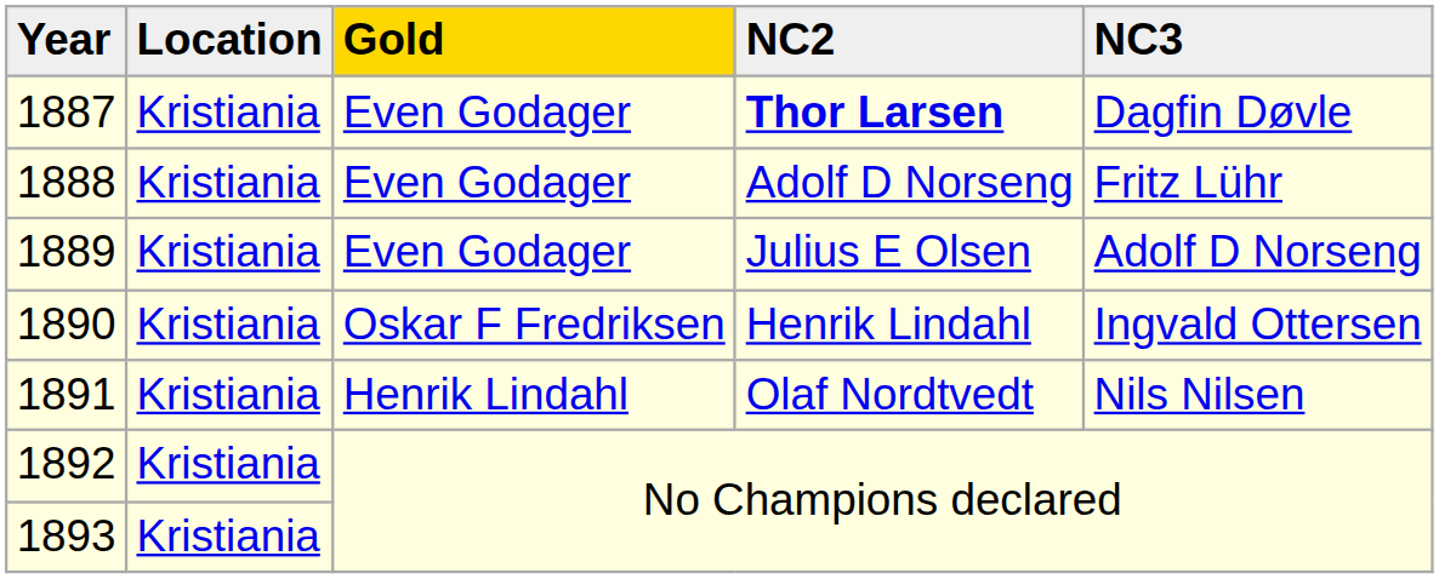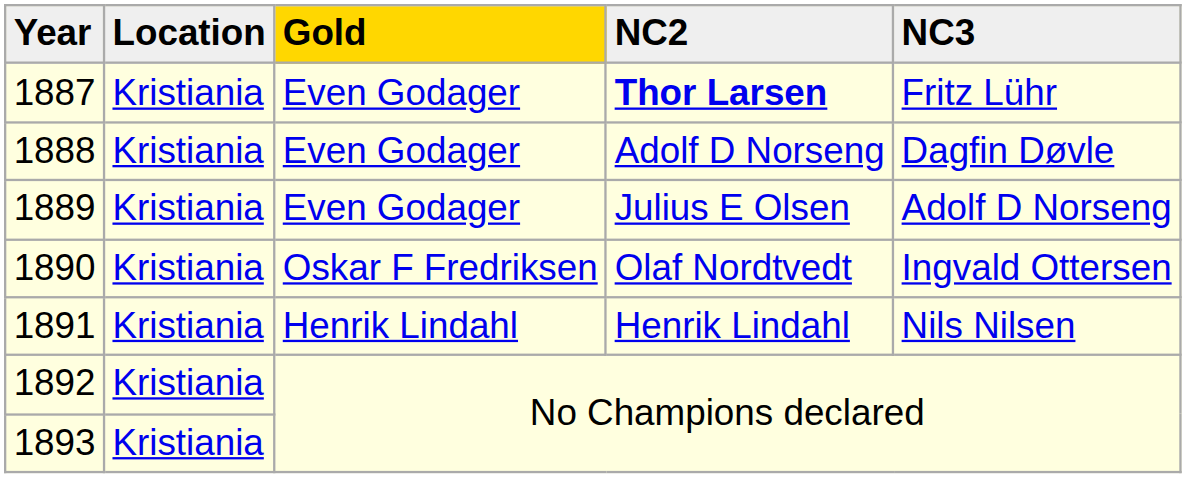 <table class="wikitable" style="background-color:#ffffdf">
 <tr align="left" bgcolor="#efefef">
 <td><strong>Year</strong></td>
 <td><strong>Location</strong></td>
 <td bgcolor=gold><strong>Gold</strong></td>
 <td><strong>NC2</strong></td>
 <td><strong>NC3</strong></td>
 </tr>
 <tr>
 <td>1887</td>
 <td><a href='#'>Kristiania</a></td>
 <td><a href='#'>Even Godager</a></td>
 <td><strong><a href='#'>Thor Larsen</a></strong></td>
-<td><a href='#'>Dagfin Døvle</a></td>
+<td><a href='#'>Fritz Lühr</a></td>
 </tr>
 <tr>
 <td>1888</td>
 <td><a href='#'>Kristiania</a></td>
 <td><a href='#'>Even Godager</a></td>
 <td><a href='#'>Adolf D Norseng</a></td>
-<td><a href='#'>Fritz Lühr</a></td>
+<td><a href='#'>Dagfin Døvle</a></td>
 </tr>
 <tr>
 <td>1889</td>
 <td><a href='#'>Kristiania</a></td>
 <td><a href='#'>Even Godager</a></td>
 <td><a href='#'>Julius E Olsen</a></td>
 <td><a href='#'>Adolf D Norseng</a></td>
 </tr>
 <tr>
 <td>1890</td>
 <td><a href='#'>Kristiania</a></td>
 <td><a href='#'>Oskar F Fredriksen</a></td>
-<td><a href='#'>Henrik Lindahl</a></td>
+<td><a href='#'>Olaf Nordtvedt</a></td>
 <td><a href='#'>Ingvald Ottersen</a></td>
 </tr>
 <tr>
 <td>1891</td>
 <td><a href='#'>Kristiania</a></td>
 <td><a href='#'>Henrik Lindahl</a></td>
-<td><a href='#'>Olaf Nordtvedt</a></td>
+<td><a href='#'>Henrik Lindahl</a></td>
 <td><a href='#'>Nils Nilsen</a></td>
 </tr>
 <tr>
 <td>1892</td>
 <td><a href='#'>Kristiania</a></td>
 <td align=center rowspan=2, colspan=3>No Champions declared</td>
 </tr>
 <tr>
 <td>1893</td>
 <td><a href='#'>Kristiania</a></td>
 </tr>
 </table>
